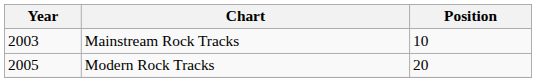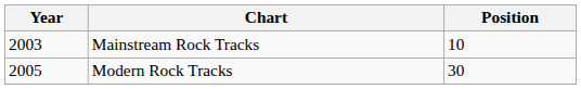 <table class="wikitable" width="550">
 <tr>
 <th align="left" valign="top">Year</th>
 <th align="left" valign="top">Chart</th>
 <th align="left" valign="top">Position</th>
 </tr>
 <tr>
 <td align="left" valign="top">2003</td>
 <td align="left" valign="top">Mainstream Rock Tracks</td>
 <td align="left" valign="top">10</td>
 </tr>
 <tr>
 <td align="left" valign="top">2005</td>
 <td align="left" valign="top">Modern Rock Tracks</td>
-<td align="left" valign="top">20</td>
+<td align="left" valign="top">30</td>
 </tr>
 <tr>
 </tr>
 </table>
